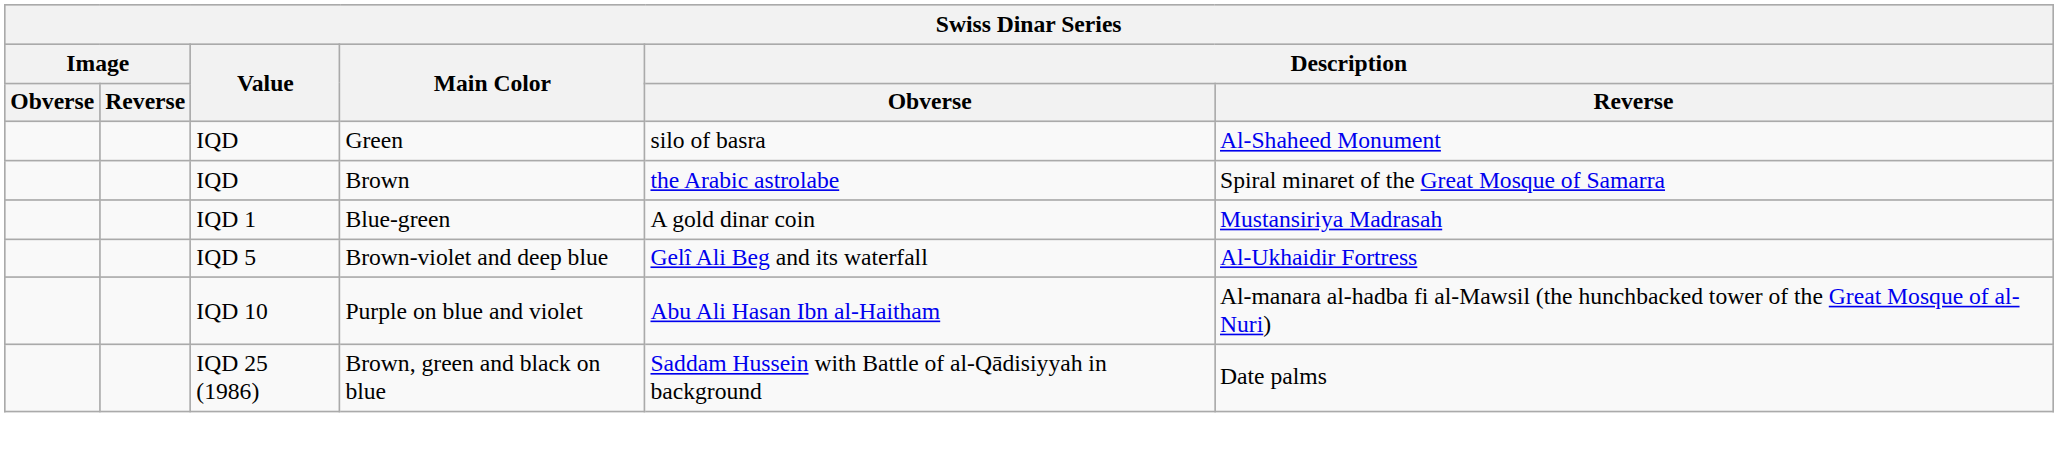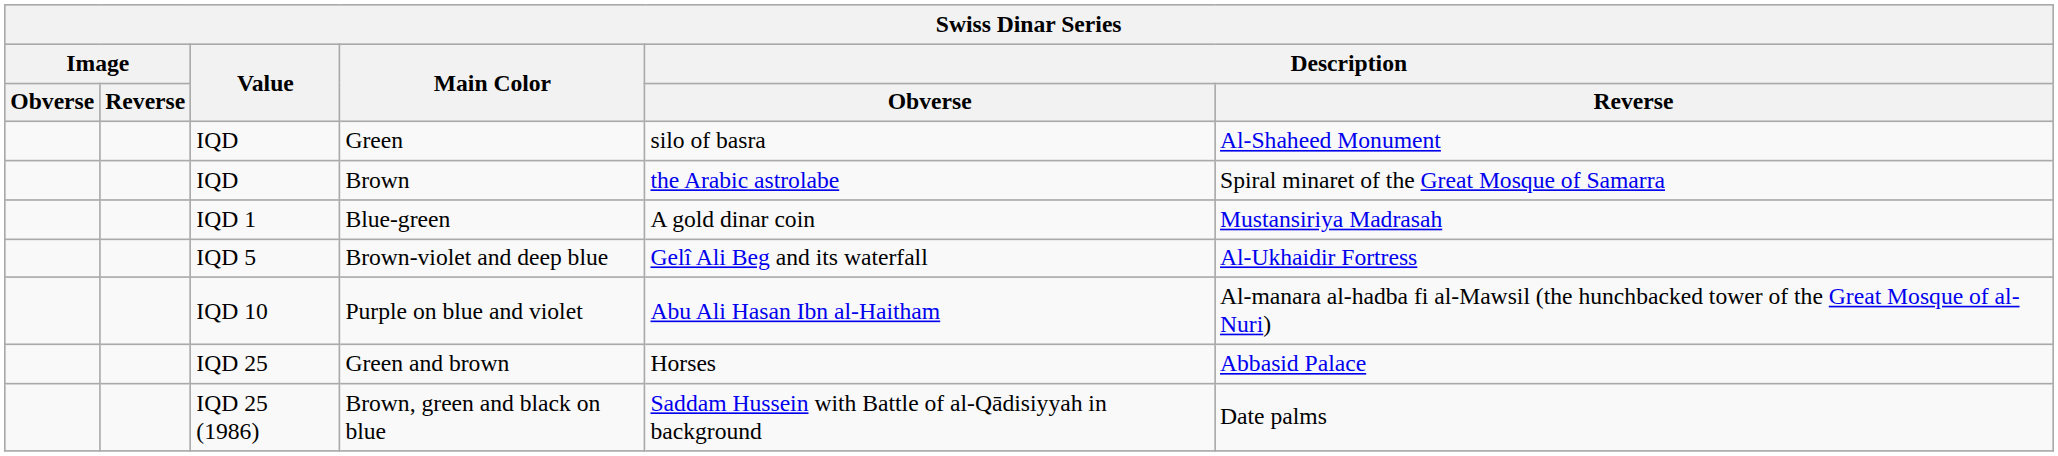 <table class="wikitable" style="font-size: 90%">
 <tr>
 <th colspan="6">Swiss Dinar Series</th>
 </tr>
 <tr>
 <th colspan=2>Image</th>
 <th rowspan=2>Value</th>
 <th rowspan=2>Main Color</th>
 <th colspan=2>Description</th>
 </tr>
 <tr>
 <th>Obverse</th>
 <th>Reverse</th>
 <th>Obverse</th>
 <th>Reverse</th>
 </tr>
 <tr bgcolor="">
 <td></td>
 <td></td>
 <td>IQD </td>
 <td>Green</td>
 <td>silo of basra</td>
 <td><a href='#'>Al-Shaheed Monument</a></td>
 </tr>
 <tr bgcolor="">
 <td></td>
 <td></td>
 <td>IQD </td>
 <td>Brown</td>
 <td><a href='#'>the Arabic astrolabe</a></td>
 <td>Spiral minaret of the <a href='#'>Great Mosque of Samarra</a></td>
 </tr>
 <tr bgcolor="">
 <td></td>
 <td></td>
 <td>IQD 1</td>
 <td>Blue-green</td>
 <td>A gold dinar coin</td>
 <td><a href='#'>Mustansiriya Madrasah</a></td>
 </tr>
 <tr bgcolor="">
 <td></td>
 <td></td>
 <td>IQD 5</td>
 <td>Brown-violet and deep blue</td>
 <td><a href='#'>Gelî Ali Beg</a> and its waterfall</td>
 <td><a href='#'>Al-Ukhaidir Fortress</a></td>
 </tr>
 <tr bgcolor="">
 <td></td>
 <td></td>
 <td>IQD 10</td>
 <td>Purple on blue and violet</td>
 <td><a href='#'>Abu Ali Hasan Ibn al-Haitham</a></td>
 <td>Al-manara al-hadba fi al-Mawsil (the hunchbacked tower of the <a href='#'>Great Mosque of al-Nuri</a>)</td>
 </tr>
 <tr bgcolor="">
 <td></td>
 <td></td>
+<td>IQD 25</td>
+<td>Green and brown</td>
+<td>Horses</td>
+<td><a href='#'>Abbasid Palace</a></td>
+</tr>
+<tr bgcolor="">
+<td></td>
+<td></td>
 <td>IQD 25 (1986)</td>
 <td>Brown, green and black on blue</td>
 <td><a href='#'>Saddam Hussein</a> with Battle of al-Qādisiyyah in background</td>
 <td>Date palms</td>
 </tr>
 </table>
